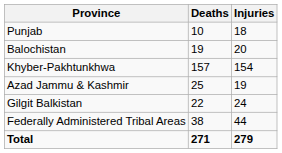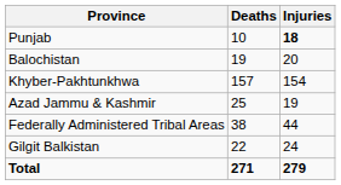 <table class="wikitable">
 <tr>
 <th>Province</th>
 <th>Deaths</th>
 <th>Injuries</th>
 </tr>
 <tr>
 <td>Punjab</td>
 <td>10</td>
-<td>18</td>
+<td><strong>18</strong></td>
 </tr>
 <tr>
 <td>Balochistan</td>
 <td>19</td>
 <td>20</td>
 </tr>
 <tr>
 <td>Khyber-Pakhtunkhwa</td>
 <td>157</td>
 <td>154</td>
 </tr>
 <tr>
 <td>Azad Jammu & Kashmir</td>
 <td>25</td>
 <td>19</td>
 </tr>
 <tr>
+<td>Federally Administered Tribal Areas</td>
+<td>38</td>
+<td>44</td>
+</tr>
+<tr>
 <td>Gilgit Balkistan</td>
 <td>22</td>
 <td>24</td>
-</tr>
-<tr>
-<td>Federally Administered Tribal Areas</td>
-<td>38</td>
-<td>44</td>
 </tr>
 <tr>
 <td><strong>Total</strong></td>
 <td><strong>271</strong></td>
 <td><strong>279</strong></td>
 </tr>
 </table>
